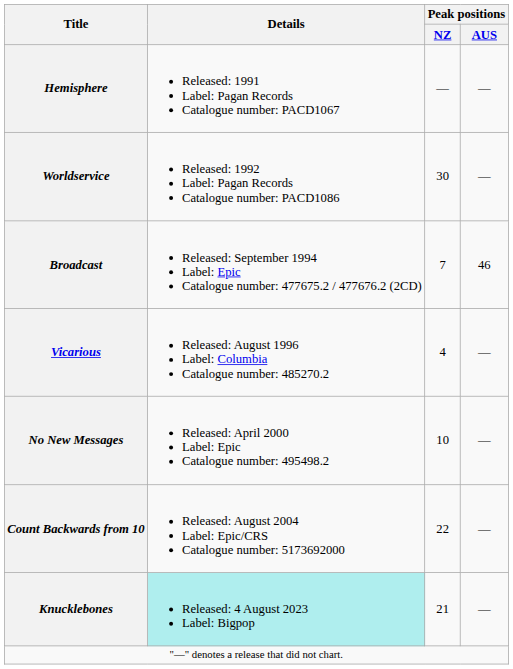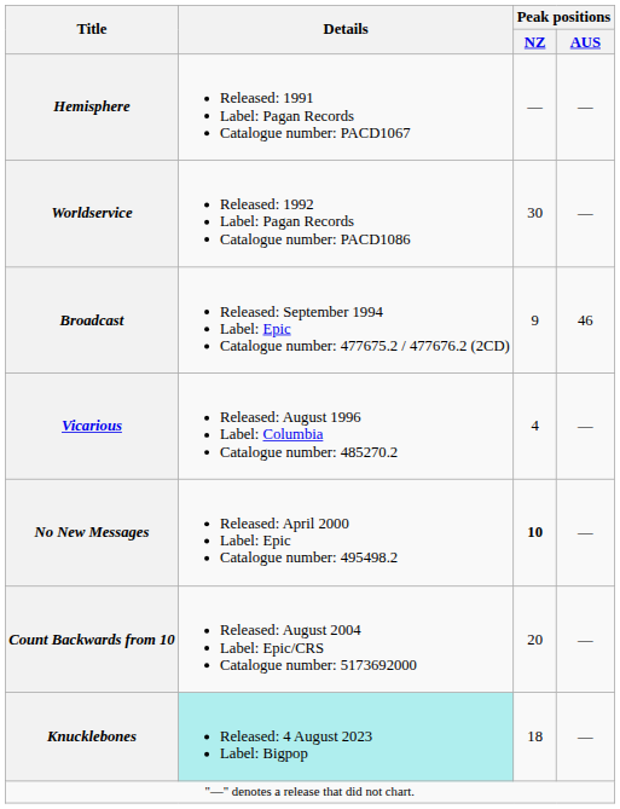 <table class="wikitable plainrowheaders">
 <tr>
 <th rowspan="2">Title</th>
 <th rowspan="2">Details</th>
 <th colspan="2">Peak positions</th>
 </tr>
 <tr>
 <th scope="col"><a href='#'>NZ</a><br></th>
 <th scope="col"><a href='#'>AUS</a><br></th>
 </tr>
 <tr>
 <th scope="row"><em>Hemisphere</em></th>
 <td><br><ul><li>Released: 1991</li><li>Label: Pagan Records</li><li>Catalogue number: PACD1067</li></ul></td>
 <td align="center">—</td>
 <td align="center">—</td>
 </tr>
 <tr>
 <th scope="row"><em>Worldservice</em></th>
 <td><br><ul><li>Released: 1992</li><li>Label: Pagan Records</li><li>Catalogue number: PACD1086</li></ul></td>
 <td align="center">30</td>
 <td align="center">—</td>
 </tr>
 <tr>
 <th scope="row"><em>Broadcast</em></th>
 <td><br><ul><li>Released: September 1994</li><li>Label: <a href='#'>Epic</a></li><li>Catalogue number: 477675.2 / 477676.2 (2CD)</li></ul></td>
-<td align="center">7</td>
+<td align="center">9</td>
 <td align="center">46</td>
 </tr>
 <tr>
 <th scope="row"><em><a href='#'>Vicarious</a></em></th>
 <td><br><ul><li>Released: August 1996</li><li>Label: <a href='#'>Columbia</a></li><li>Catalogue number: 485270.2</li></ul></td>
 <td align="center">4</td>
 <td align="center">—</td>
 </tr>
 <tr>
 <th scope="row"><em>No New Messages</em></th>
 <td><br><ul><li>Released: April 2000</li><li>Label: Epic</li><li>Catalogue number: 495498.2</li></ul></td>
-<td align="center">10</td>
+<td align="center"><strong>10</strong></td>
 <td align="center">—</td>
 </tr>
 <tr>
 <th scope="row"><em>Count Backwards from 10</em></th>
 <td><br><ul><li>Released: August 2004</li><li>Label: Epic/CRS</li><li>Catalogue number: 5173692000</li></ul></td>
-<td align="center">22</td>
+<td align="center">20</td>
 <td align="center">—</td>
 </tr>
 <tr>
 <th scope="row"><em>Knucklebones</em></th>
 <td style="background: paleturquoise;"><br><ul><li>Released: 4 August 2023</li><li>Label: Bigpop</li></ul></td>
-<td align="center">21<br></td>
+<td align="center">18<br></td>
 <td align="center">—</td>
 </tr>
 <tr>
 <td align="center" colspan="4" style="font-size: 85%">"—" denotes a release that did not chart.</td>
 </tr>
 </table>
